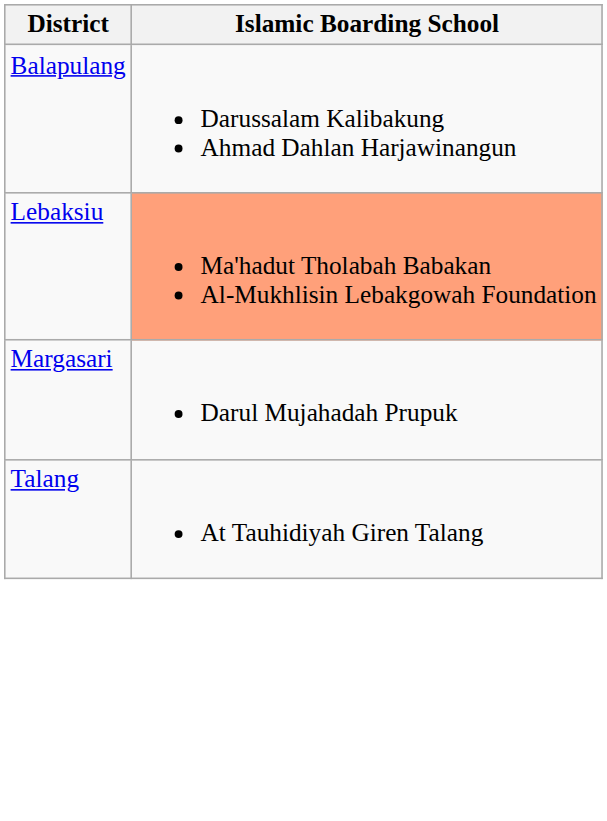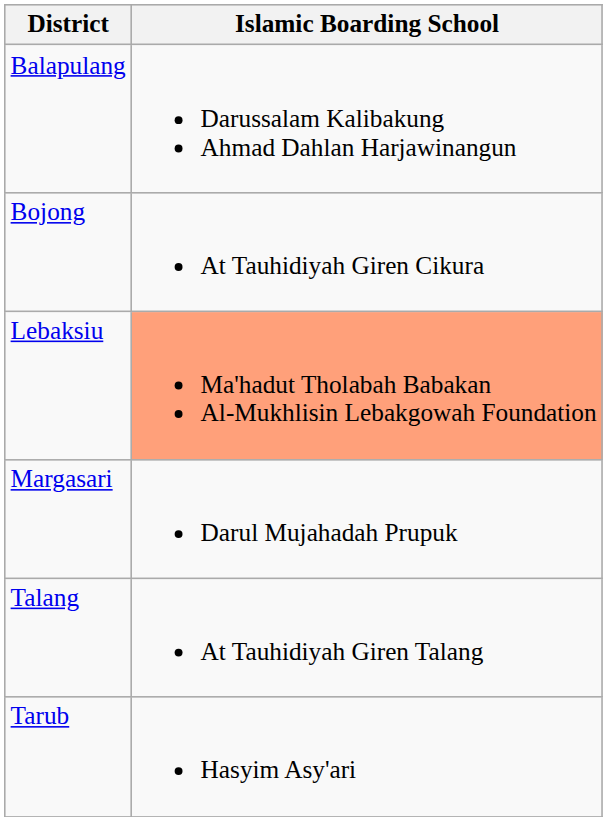 <table class="wikitable">
 <tr>
 <th>District</th>
 <th>Islamic Boarding School</th>
 </tr>
 <tr valign="top">
 <td><a href='#'>Balapulang</a></td>
 <td><br><ul><li>Darussalam Kalibakung</li><li>Ahmad Dahlan Harjawinangun</li></ul></td>
+</tr>
+<tr valign="top">
+<td><a href='#'>Bojong</a></td>
+<td><br><ul><li>At Tauhidiyah Giren Cikura</li></ul></td>
 </tr>
 <tr valign="top">
 <td><a href='#'>Lebaksiu</a></td>
 <td style="background: lightsalmon;"><br><ul><li>Ma'hadut Tholabah Babakan</li><li>Al-Mukhlisin Lebakgowah Foundation</li></ul></td>
 </tr>
 <tr valign="top">
 <td><a href='#'>Margasari</a></td>
 <td><br><ul><li>Darul Mujahadah Prupuk</li></ul></td>
 </tr>
 <tr valign="top">
 <td><a href='#'>Talang</a></td>
 <td><br><ul><li>At Tauhidiyah Giren Talang</li></ul></td>
 </tr>
+<tr valign="top">
+<td><a href='#'>Tarub</a></td>
+<td><br><ul><li>Hasyim Asy'ari</li></ul></td>
+</tr>
 </table>
